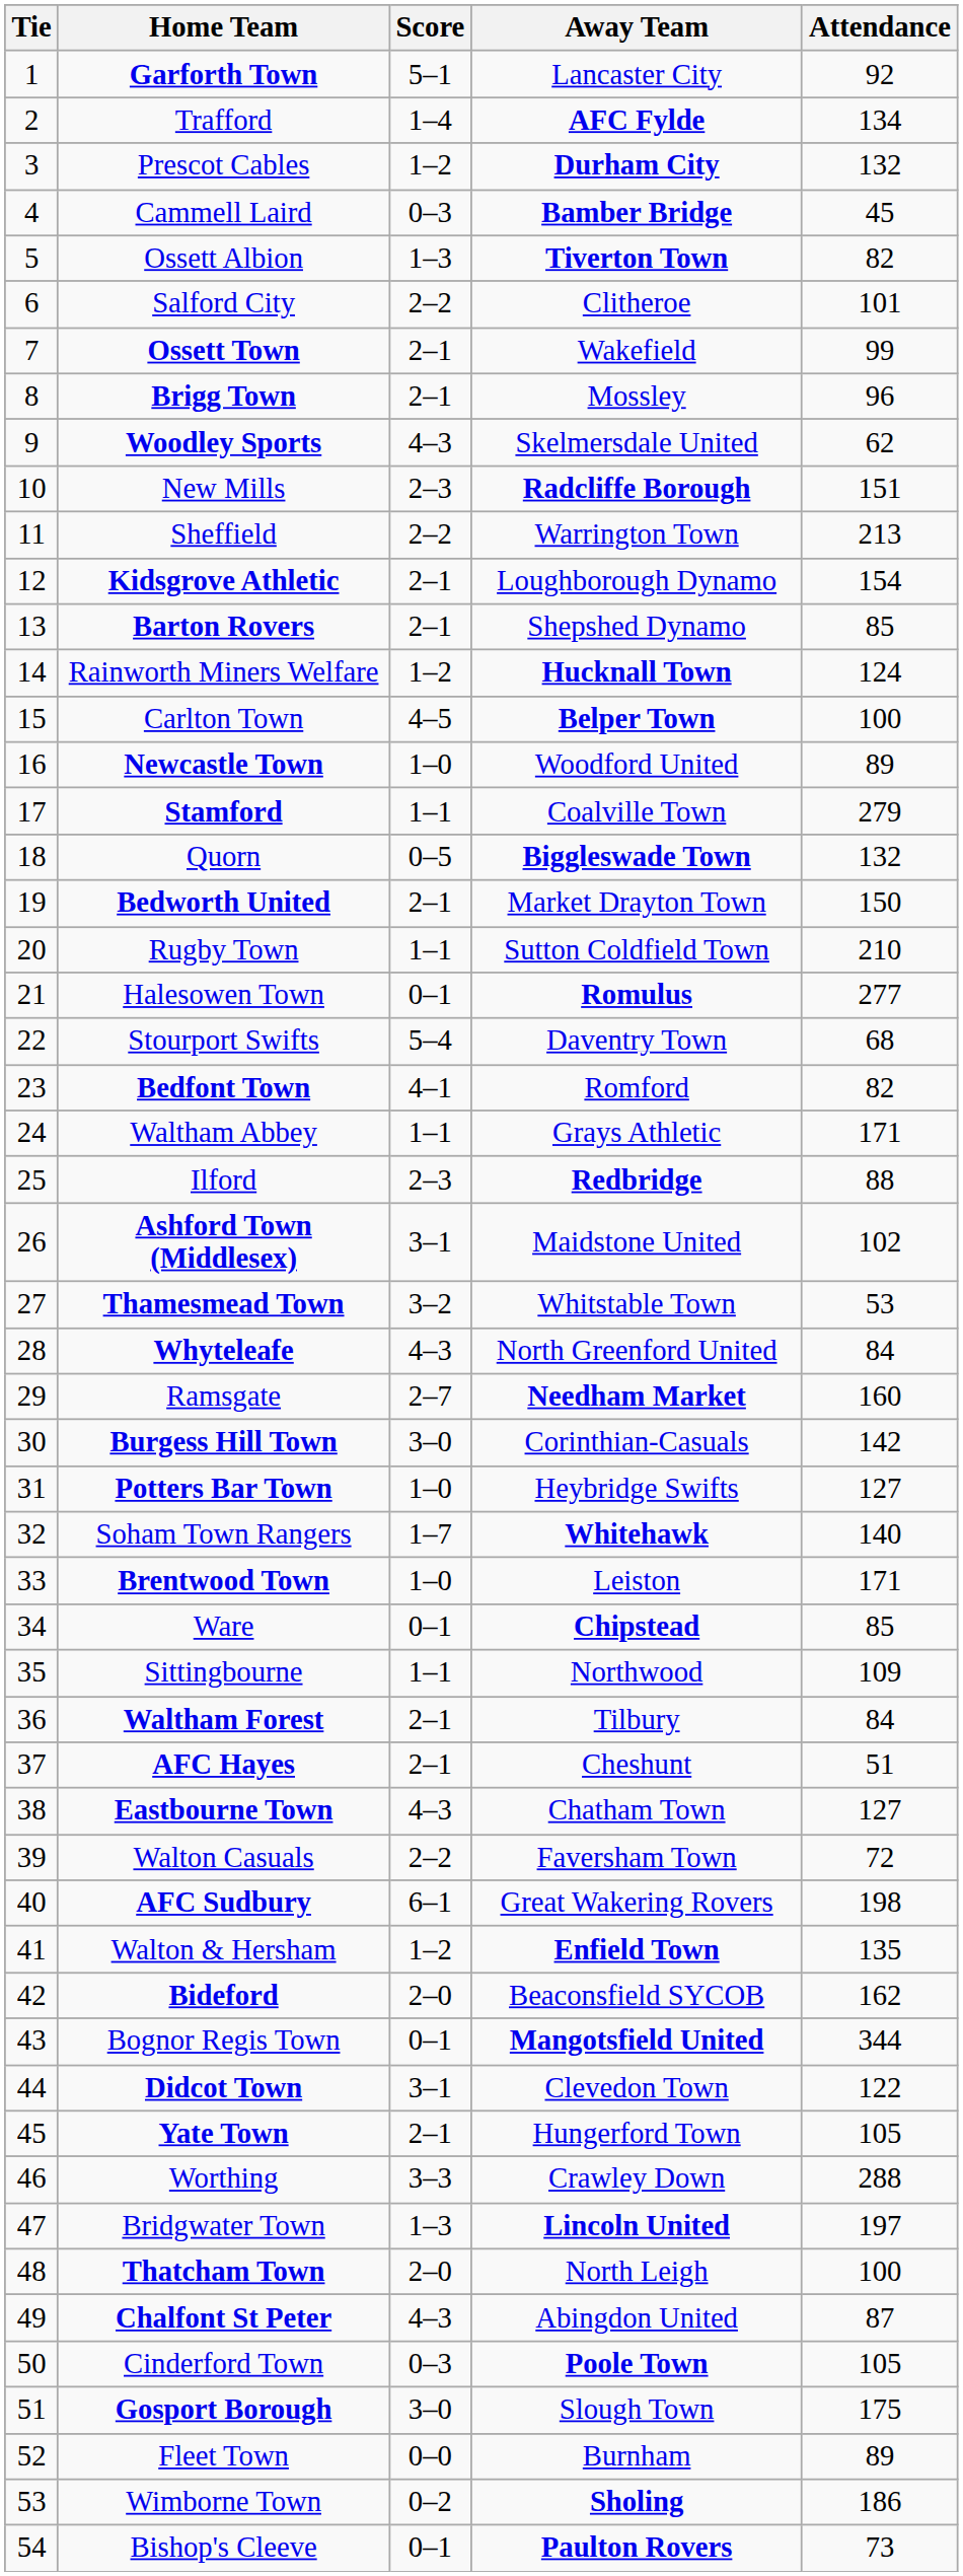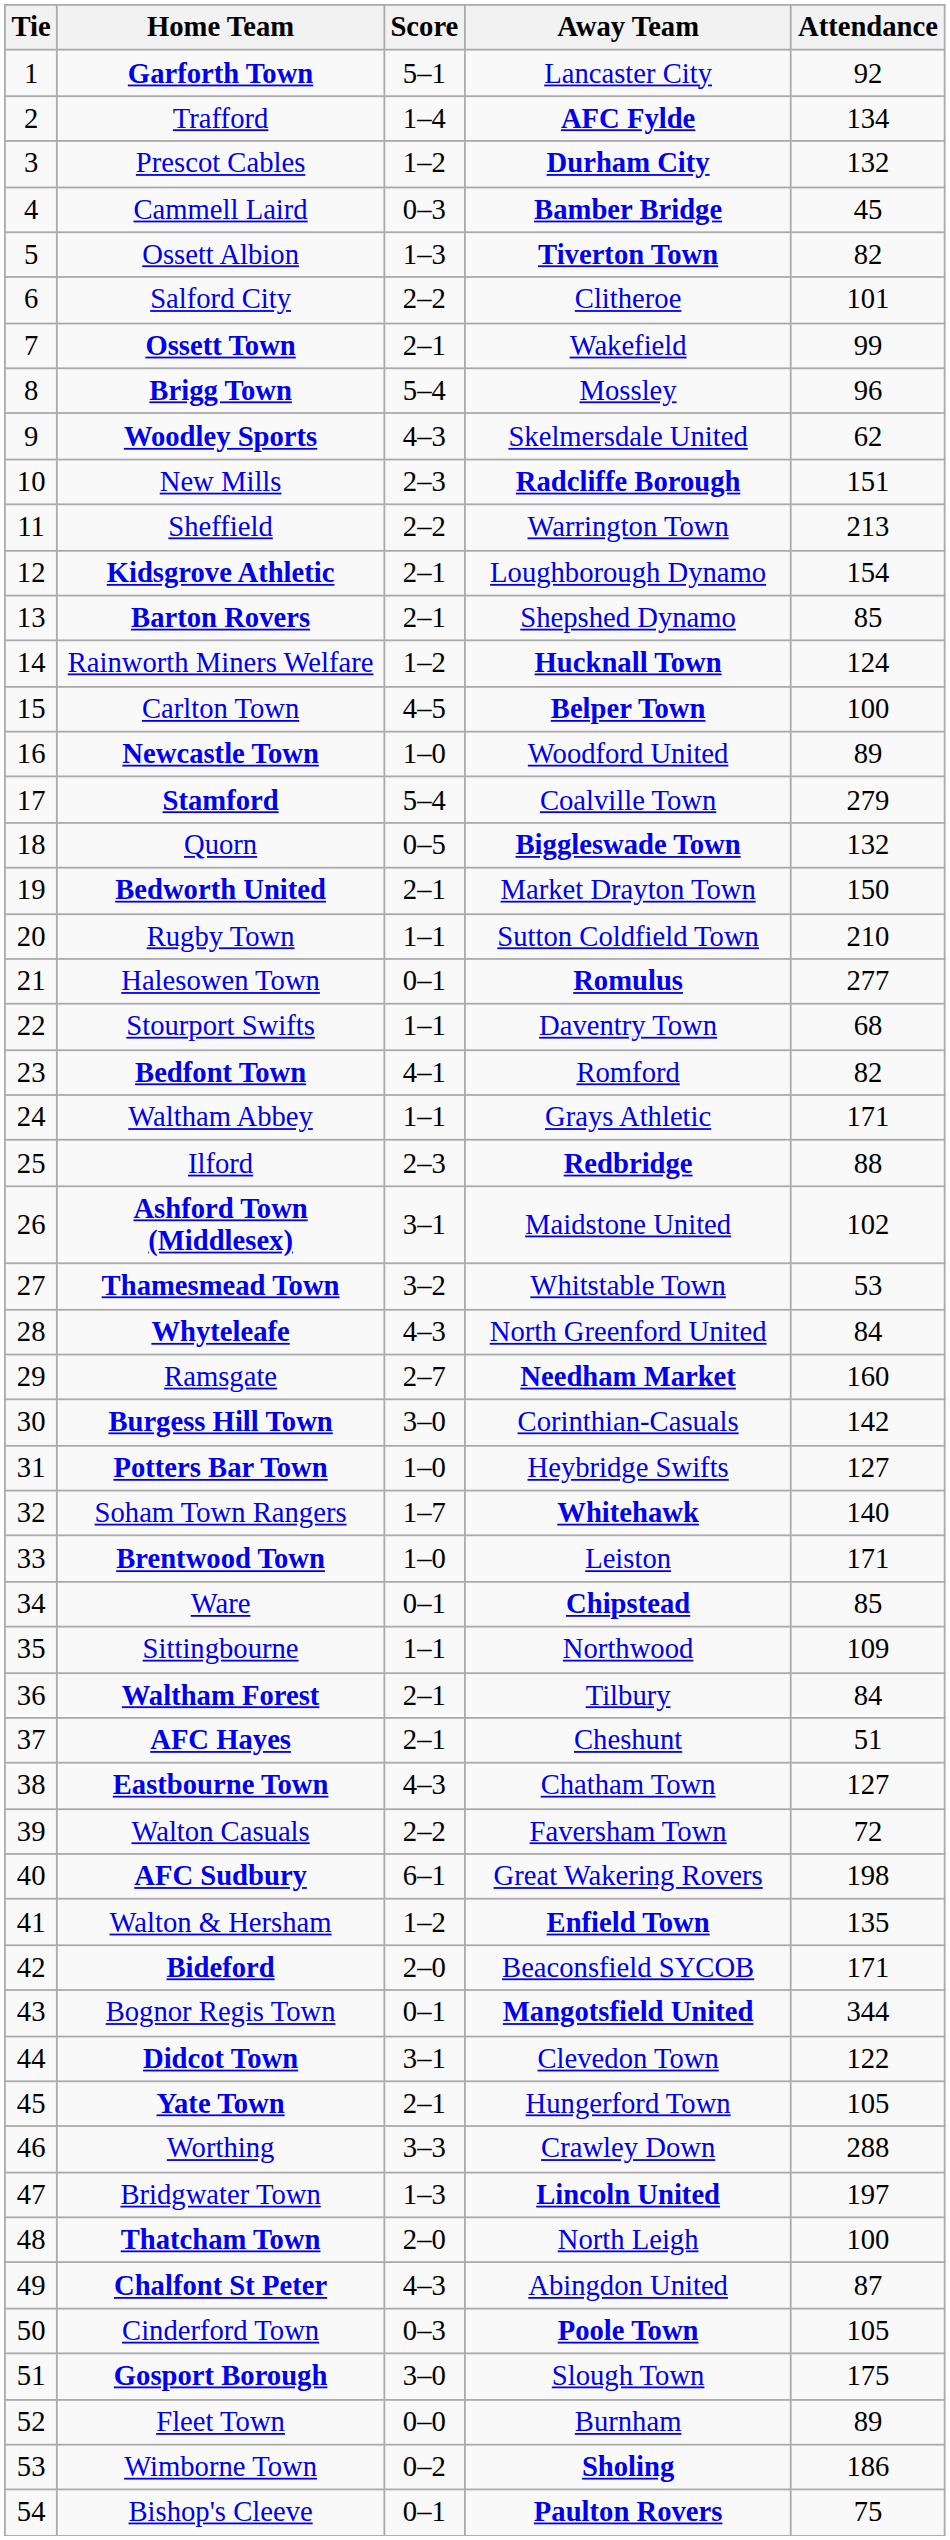 <table class="wikitable" style="text-align:center;">
 <tr>
 <th width=20>Tie</th>
 <th width=175>Home Team</th>
 <th width=20>Score</th>
 <th width=175>Away Team</th>
 <th width=20>Attendance</th>
 </tr>
 <tr>
 <td>1</td>
 <td><strong><a href='#'>Garforth Town</a></strong></td>
 <td>5–1</td>
 <td><a href='#'>Lancaster City</a></td>
 <td>92</td>
 </tr>
 <tr>
 <td>2</td>
 <td><a href='#'>Trafford</a></td>
 <td>1–4</td>
 <td><strong><a href='#'>AFC Fylde</a></strong></td>
 <td>134</td>
 </tr>
 <tr>
 <td>3</td>
 <td><a href='#'>Prescot Cables</a></td>
 <td>1–2</td>
 <td><strong><a href='#'>Durham City</a></strong></td>
 <td>132</td>
 </tr>
 <tr>
 <td>4</td>
 <td><a href='#'>Cammell Laird</a></td>
 <td>0–3</td>
 <td><strong><a href='#'>Bamber Bridge</a></strong></td>
 <td>45</td>
 </tr>
 <tr>
 <td>5</td>
 <td><a href='#'>Ossett Albion</a></td>
 <td>1–3</td>
 <td><strong><a href='#'>Tiverton Town</a></strong></td>
 <td>82</td>
 </tr>
 <tr>
 <td>6</td>
 <td><a href='#'>Salford City</a></td>
 <td>2–2</td>
 <td><a href='#'>Clitheroe</a></td>
 <td>101</td>
 </tr>
 <tr>
 <td>7</td>
 <td><strong><a href='#'>Ossett Town</a></strong></td>
 <td>2–1</td>
 <td><a href='#'>Wakefield</a></td>
 <td>99</td>
 </tr>
 <tr>
 <td>8</td>
 <td><strong><a href='#'>Brigg Town</a></strong></td>
-<td>2–1</td>
+<td>5–4</td>
 <td><a href='#'>Mossley</a></td>
 <td>96</td>
 </tr>
 <tr>
 <td>9</td>
 <td><strong><a href='#'>Woodley Sports</a></strong></td>
 <td>4–3</td>
 <td><a href='#'>Skelmersdale United</a></td>
 <td>62</td>
 </tr>
 <tr>
 <td>10</td>
 <td><a href='#'>New Mills</a></td>
 <td>2–3</td>
 <td><strong><a href='#'>Radcliffe Borough</a></strong></td>
 <td>151</td>
 </tr>
 <tr>
 <td>11</td>
 <td><a href='#'>Sheffield</a></td>
 <td>2–2</td>
 <td><a href='#'>Warrington Town</a></td>
 <td>213</td>
 </tr>
 <tr>
 <td>12</td>
 <td><strong><a href='#'>Kidsgrove Athletic</a></strong></td>
 <td>2–1</td>
 <td><a href='#'>Loughborough Dynamo</a></td>
 <td>154</td>
 </tr>
 <tr>
 <td>13</td>
 <td><strong><a href='#'>Barton Rovers</a></strong></td>
 <td>2–1</td>
 <td><a href='#'>Shepshed Dynamo</a></td>
 <td>85</td>
 </tr>
 <tr>
 <td>14</td>
 <td><a href='#'>Rainworth Miners Welfare</a></td>
 <td>1–2</td>
 <td><strong><a href='#'>Hucknall Town</a></strong></td>
 <td>124</td>
 </tr>
 <tr>
 <td>15</td>
 <td><a href='#'>Carlton Town</a></td>
 <td>4–5</td>
 <td><strong><a href='#'>Belper Town</a></strong></td>
 <td>100</td>
 </tr>
 <tr>
 <td>16</td>
 <td><strong><a href='#'>Newcastle Town</a></strong></td>
 <td>1–0</td>
 <td><a href='#'>Woodford United</a></td>
 <td>89</td>
 </tr>
 <tr>
 <td>17</td>
 <td><strong><a href='#'>Stamford</a></strong></td>
-<td>1–1</td>
+<td>5–4</td>
 <td><a href='#'>Coalville Town</a></td>
 <td>279</td>
 </tr>
 <tr>
 <td>18</td>
 <td><a href='#'>Quorn</a></td>
 <td>0–5</td>
 <td><strong><a href='#'>Biggleswade Town</a></strong></td>
 <td>132</td>
 </tr>
 <tr>
 <td>19</td>
 <td><strong><a href='#'>Bedworth United</a></strong></td>
 <td>2–1</td>
 <td><a href='#'>Market Drayton Town</a></td>
 <td>150</td>
 </tr>
 <tr>
 <td>20</td>
 <td><a href='#'>Rugby Town</a></td>
 <td>1–1</td>
 <td><a href='#'>Sutton Coldfield Town</a></td>
 <td>210</td>
 </tr>
 <tr>
 <td>21</td>
 <td><a href='#'>Halesowen Town</a></td>
 <td>0–1</td>
 <td><strong><a href='#'>Romulus</a></strong></td>
 <td>277</td>
 </tr>
 <tr>
 <td>22</td>
 <td><a href='#'>Stourport Swifts</a></td>
-<td>5–4</td>
+<td>1–1</td>
 <td><a href='#'>Daventry Town</a></td>
 <td>68</td>
 </tr>
 <tr>
 <td>23</td>
 <td><strong><a href='#'>Bedfont Town</a></strong></td>
 <td>4–1</td>
 <td><a href='#'>Romford</a></td>
 <td>82</td>
 </tr>
 <tr>
 <td>24</td>
 <td><a href='#'>Waltham Abbey</a></td>
 <td>1–1</td>
 <td><a href='#'>Grays Athletic</a></td>
 <td>171</td>
 </tr>
 <tr>
 <td>25</td>
 <td><a href='#'>Ilford</a></td>
 <td>2–3</td>
 <td><strong><a href='#'>Redbridge</a></strong></td>
 <td>88</td>
 </tr>
 <tr>
 <td>26</td>
 <td><strong><a href='#'>Ashford Town (Middlesex)</a></strong></td>
 <td>3–1</td>
 <td><a href='#'>Maidstone United</a></td>
 <td>102</td>
 </tr>
 <tr>
 <td>27</td>
 <td><strong><a href='#'>Thamesmead Town</a></strong></td>
 <td>3–2</td>
 <td><a href='#'>Whitstable Town</a></td>
 <td>53</td>
 </tr>
 <tr>
 <td>28</td>
 <td><strong><a href='#'>Whyteleafe</a></strong></td>
 <td>4–3</td>
 <td><a href='#'>North Greenford United</a></td>
 <td>84</td>
 </tr>
 <tr>
 <td>29</td>
 <td><a href='#'>Ramsgate</a></td>
 <td>2–7</td>
 <td><strong><a href='#'>Needham Market</a></strong></td>
 <td>160</td>
 </tr>
 <tr>
 <td>30</td>
 <td><strong><a href='#'>Burgess Hill Town</a></strong></td>
 <td>3–0</td>
 <td><a href='#'>Corinthian-Casuals</a></td>
 <td>142</td>
 </tr>
 <tr>
 <td>31</td>
 <td><strong><a href='#'>Potters Bar Town</a></strong></td>
 <td>1–0</td>
 <td><a href='#'>Heybridge Swifts</a></td>
 <td>127</td>
 </tr>
 <tr>
 <td>32</td>
 <td><a href='#'>Soham Town Rangers</a></td>
 <td>1–7</td>
 <td><strong><a href='#'>Whitehawk</a></strong></td>
 <td>140</td>
 </tr>
 <tr>
 <td>33</td>
 <td><strong><a href='#'>Brentwood Town</a></strong></td>
 <td>1–0</td>
 <td><a href='#'>Leiston</a></td>
 <td>171</td>
 </tr>
 <tr>
 <td>34</td>
 <td><a href='#'>Ware</a></td>
 <td>0–1</td>
 <td><strong><a href='#'>Chipstead</a></strong></td>
 <td>85</td>
 </tr>
 <tr>
 <td>35</td>
 <td><a href='#'>Sittingbourne</a></td>
 <td>1–1</td>
 <td><a href='#'>Northwood</a></td>
 <td>109</td>
 </tr>
 <tr>
 <td>36</td>
 <td><strong><a href='#'>Waltham Forest</a></strong></td>
 <td>2–1</td>
 <td><a href='#'>Tilbury</a></td>
 <td>84</td>
 </tr>
 <tr>
 <td>37</td>
 <td><strong><a href='#'>AFC Hayes</a></strong></td>
 <td>2–1</td>
 <td><a href='#'>Cheshunt</a></td>
 <td>51</td>
 </tr>
 <tr>
 <td>38</td>
 <td><strong><a href='#'>Eastbourne Town</a></strong></td>
 <td>4–3</td>
 <td><a href='#'>Chatham Town</a></td>
 <td>127</td>
 </tr>
 <tr>
 <td>39</td>
 <td><a href='#'>Walton Casuals</a></td>
 <td>2–2</td>
 <td><a href='#'>Faversham Town</a></td>
 <td>72</td>
 </tr>
 <tr>
 <td>40</td>
 <td><strong><a href='#'>AFC Sudbury</a></strong></td>
 <td>6–1</td>
 <td><a href='#'>Great Wakering Rovers</a></td>
 <td>198</td>
 </tr>
 <tr>
 <td>41</td>
 <td><a href='#'>Walton & Hersham</a></td>
 <td>1–2</td>
 <td><strong><a href='#'>Enfield Town</a></strong></td>
 <td>135</td>
 </tr>
 <tr>
 <td>42</td>
 <td><strong><a href='#'>Bideford</a></strong></td>
 <td>2–0</td>
 <td><a href='#'>Beaconsfield SYCOB</a></td>
-<td>162</td>
+<td>171</td>
 </tr>
 <tr>
 <td>43</td>
 <td><a href='#'>Bognor Regis Town</a></td>
 <td>0–1</td>
 <td><strong><a href='#'>Mangotsfield United</a></strong></td>
 <td>344</td>
 </tr>
 <tr>
 <td>44</td>
 <td><strong><a href='#'>Didcot Town</a></strong></td>
 <td>3–1</td>
 <td><a href='#'>Clevedon Town</a></td>
 <td>122</td>
 </tr>
 <tr>
 <td>45</td>
 <td><strong><a href='#'>Yate Town</a></strong></td>
 <td>2–1</td>
 <td><a href='#'>Hungerford Town</a></td>
 <td>105</td>
 </tr>
 <tr>
 <td>46</td>
 <td><a href='#'>Worthing</a></td>
 <td>3–3</td>
 <td><a href='#'>Crawley Down</a></td>
 <td>288</td>
 </tr>
 <tr>
 <td>47</td>
 <td><a href='#'>Bridgwater Town</a></td>
 <td>1–3</td>
 <td><strong><a href='#'>Lincoln United</a></strong></td>
 <td>197</td>
 </tr>
 <tr>
 <td>48</td>
 <td><strong><a href='#'>Thatcham Town</a></strong></td>
 <td>2–0</td>
 <td><a href='#'>North Leigh</a></td>
 <td>100</td>
 </tr>
 <tr>
 <td>49</td>
 <td><strong><a href='#'>Chalfont St Peter</a></strong></td>
 <td>4–3</td>
 <td><a href='#'>Abingdon United</a></td>
 <td>87</td>
 </tr>
 <tr>
 <td>50</td>
 <td><a href='#'>Cinderford Town</a></td>
 <td>0–3</td>
 <td><strong><a href='#'>Poole Town</a></strong></td>
 <td>105</td>
 </tr>
 <tr>
 <td>51</td>
 <td><strong><a href='#'>Gosport Borough</a></strong></td>
 <td>3–0</td>
 <td><a href='#'>Slough Town</a></td>
 <td>175</td>
 </tr>
 <tr>
 <td>52</td>
 <td><a href='#'>Fleet Town</a></td>
 <td>0–0</td>
 <td><a href='#'>Burnham</a></td>
 <td>89</td>
 </tr>
 <tr>
 <td>53</td>
 <td><a href='#'>Wimborne Town</a></td>
 <td>0–2</td>
 <td><strong><a href='#'>Sholing</a></strong></td>
 <td>186</td>
 </tr>
 <tr>
 <td>54</td>
 <td><a href='#'>Bishop's Cleeve</a></td>
 <td>0–1</td>
 <td><strong><a href='#'>Paulton Rovers</a></strong></td>
-<td>73</td>
+<td>75</td>
 </tr>
 </table>
